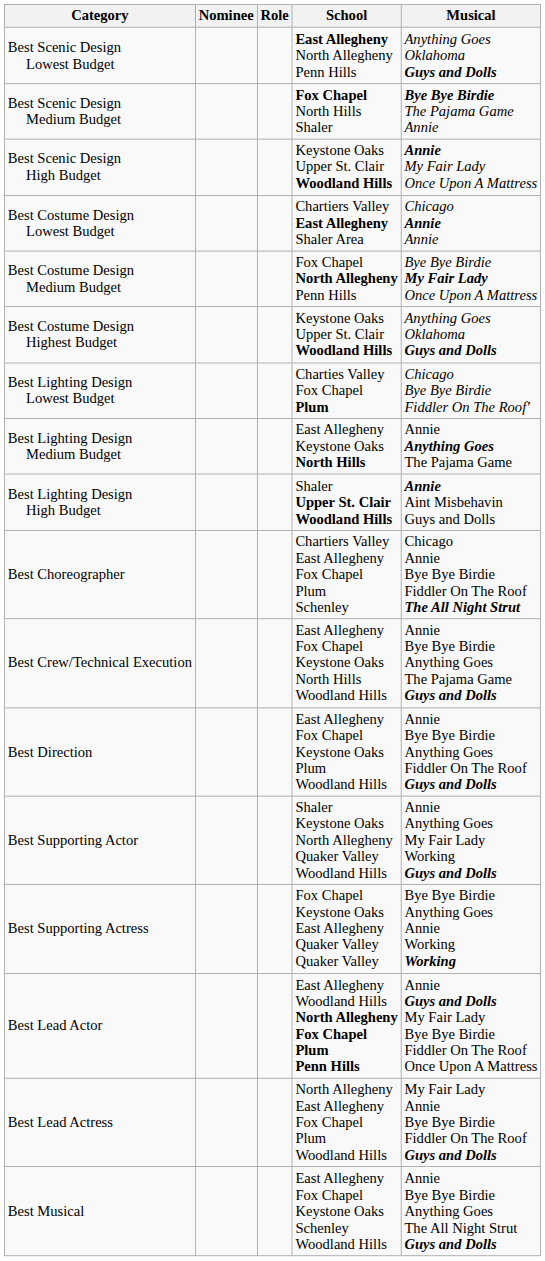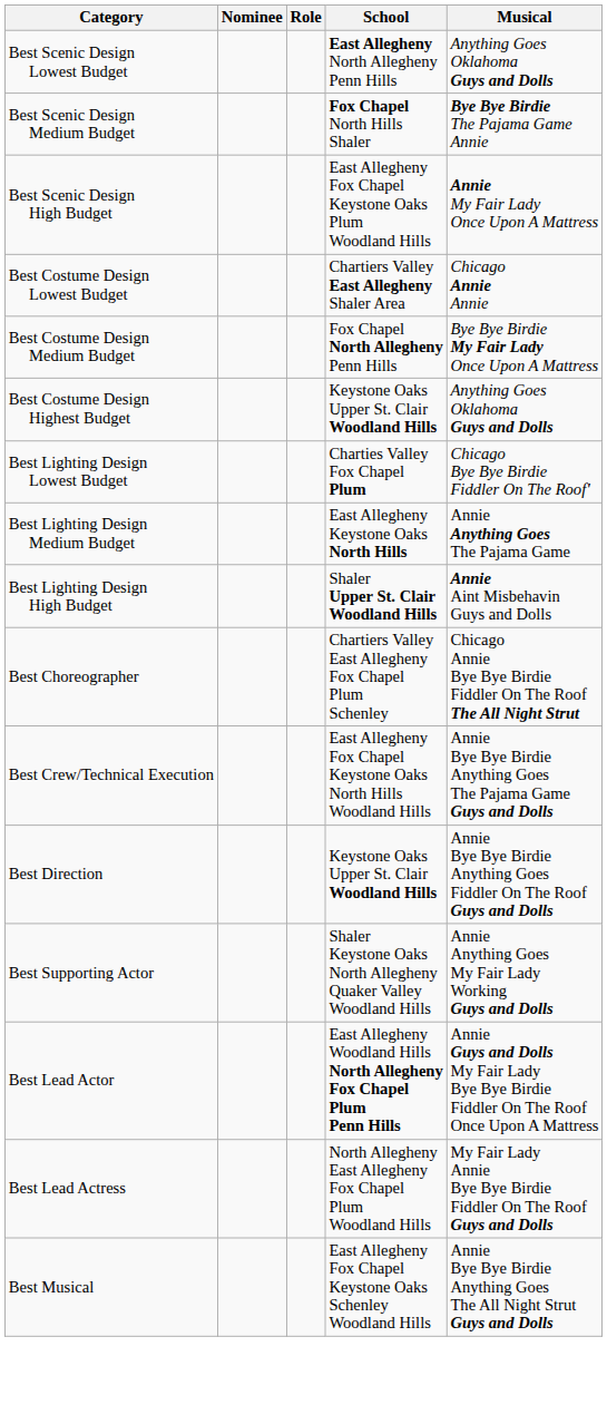 <table class="wikitable">
 <tr>
 <th>Category</th>
 <th>Nominee</th>
 <th>Role</th>
 <th>School</th>
 <th>Musical</th>
 </tr>
 <tr>
 <td>Best Scenic Design<br>     Lowest Budget</td>
 <td></td>
 <td></td>
 <td><strong>East Allegheny</strong><br>North Allegheny<br>Penn Hills</td>
 <td><em>Anything Goes</em><br><em>Oklahoma</em><br><strong><em>Guys and Dolls</em></strong></td>
 </tr>
 <tr>
 <td>Best Scenic Design<br>     Medium Budget</td>
 <td></td>
 <td></td>
 <td><strong>Fox Chapel</strong><br>North Hills<br>Shaler</td>
 <td><strong><em>Bye Bye Birdie</em></strong><br><em>The Pajama Game</em><br><em>Annie</em></td>
 </tr>
 <tr>
 <td>Best Scenic Design<br>     High Budget</td>
 <td></td>
 <td></td>
-<td>Keystone Oaks<br>Upper St. Clair<br><strong>Woodland Hills</strong></td>
+<td>East Allegheny<br>Fox Chapel<br>Keystone Oaks<br>Plum<br></strong>Woodland Hills<strong></td>
 <td><strong><em>Annie</em></strong><br><em>My Fair Lady</em><br><em>Once Upon A Mattress</em></td>
 </tr>
 <tr>
 <td>Best Costume Design<br>     Lowest Budget</td>
 <td></td>
 <td></td>
 <td>Chartiers Valley<br><strong>East Allegheny</strong><br>Shaler Area</td>
 <td><em>Chicago</em><br><strong><em>Annie</em></strong><br><em>Annie</em></td>
 </tr>
 <tr>
 <td>Best Costume Design<br>     Medium Budget</td>
 <td></td>
 <td></td>
 <td>Fox Chapel<br><strong>North Allegheny</strong><br>Penn Hills</td>
 <td><em>Bye Bye Birdie</em><br><strong><em>My Fair Lady</em></strong><br><em>Once Upon A Mattress</em></td>
 </tr>
 <tr>
 <td>Best Costume Design<br>     Highest Budget</td>
 <td></td>
 <td></td>
 <td>Keystone Oaks<br>Upper St. Clair<br><strong>Woodland Hills</strong></td>
 <td><em>Anything Goes</em><br><em>Oklahoma</em><br><strong><em>Guys and Dolls</em></strong></td>
 </tr>
 <tr>
 <td>Best Lighting Design<br>     Lowest Budget</td>
 <td></td>
 <td></td>
 <td>Charties Valley<br>Fox Chapel<br><strong>Plum</strong></td>
 <td><em>Chicago</em><br><em>Bye Bye Birdie</em><br><em>Fiddler On The Roof<strong>'</td>
 </tr>
 <tr>
 <td>Best Lighting Design<br>     Medium Budget</td>
 <td></td>
 <td></td>
 <td>East Allegheny<br></strong>Keystone Oaks<strong><br>North Hills</td>
 <td></em>Annie<em><br><strong><em>Anything Goes</em></strong><br></em>The Pajama Game<em></td>
 </tr>
 <tr>
 <td>Best Lighting Design<br>     High Budget</td>
 <td></td>
 <td></td>
 <td></strong>Shaler<strong><br>Upper St. Clair<br>Woodland Hills</td>
 <td><strong><em>Annie</em></strong><br></em>Aint Misbehavin<em><br></em>Guys and Dolls<em></td>
 </tr>
 <tr>
 <td>Best Choreographer</td>
 <td></td>
 <td></td>
 <td>Chartiers Valley<br>East Allegheny<br>Fox Chapel<br>Plum<br></strong>Schenley<strong></td>
 <td></em>Chicago<em><br></em>Annie<em><br></em>Bye Bye Birdie<em><br></em>Fiddler On The Roof<em><br><strong><em>The All Night Strut</em></strong></td>
 </tr>
 <tr>
 <td>Best Crew/Technical Execution</td>
 <td></td>
 <td></td>
 <td>East Allegheny<br>Fox Chapel<br>Keystone Oaks<br>North Hills<br></strong>Woodland Hills<strong></td>
 <td></em>Annie<em><br></em>Bye Bye Birdie<em><br></em>Anything Goes<em><br></em>The Pajama Game<em><br><strong><em>Guys and Dolls</em></strong></td>
 </tr>
 <tr>
 <td>Best Direction</td>
 <td></td>
 <td></td>
-<td>East Allegheny<br>Fox Chapel<br>Keystone Oaks<br>Plum<br></strong>Woodland Hills<strong></td>
+<td>Keystone Oaks<br>Upper St. Clair<br><strong>Woodland Hills</strong></td>
 <td></em>Annie<em><br></em>Bye Bye Birdie<em><br></em>Anything Goes<em><br></em>Fiddler On The Roof<em><br><strong><em>Guys and Dolls</em></strong></td>
 </tr>
 <tr>
 <td>Best Supporting Actor</td>
 <td></td>
 <td></td>
 <td>Shaler<br>Keystone Oaks<br>North Allegheny<br>Quaker Valley<br></strong>Woodland Hills<strong></td>
 <td></em>Annie<em><br></em>Anything Goes<em><br></em>My Fair Lady<em><br></em>Working<em><br><strong><em>Guys and Dolls</em></strong></td>
-</tr>
-<tr>
-<td>Best Supporting Actress</td>
-<td></td>
-<td></td>
-<td>Fox Chapel<br>Keystone Oaks<br>East Allegheny<br>Quaker Valley<br></strong>Quaker Valley<strong></td>
-<td></em>Bye Bye Birdie<em><br></em>Anything Goes<em><br></em>Annie<em><br></em>Working<em><br><strong><em>Working</em></strong></td>
 </tr>
 <tr>
 <td>Best Lead Actor</td>
 <td></td>
 <td></td>
 <td>East Allegheny<br></strong>Woodland Hills<strong><br>North Allegheny<br>Fox Chapel<br>Plum<br>Penn Hills</td>
 <td></em>Annie<em><br><strong><em>Guys and Dolls</em></strong><br></em>My Fair Lady<em><br></em>Bye Bye Birdie<em><br></em>Fiddler On The Roof<em><br></em>Once Upon A Mattress<em></td>
 </tr>
 <tr>
 <td>Best Lead Actress</td>
 <td></td>
 <td></td>
 <td>North Allegheny<br>East Allegheny<br>Fox Chapel<br>Plum<br></strong>Woodland Hills<strong></td>
 <td></em>My Fair Lady<em><br></em>Annie<em><br></em>Bye Bye Birdie<em><br></em>Fiddler On The Roof<em><br><strong><em>Guys and Dolls</em></strong></td>
 </tr>
 <tr>
 <td>Best Musical</td>
 <td></td>
 <td></td>
 <td>East Allegheny<br>Fox Chapel<br>Keystone Oaks<br>Schenley<br></strong>Woodland Hills<strong></td>
 <td></em>Annie<em><br></em>Bye Bye Birdie<em><br></em>Anything Goes<em><br></em>The All Night Strut<em><br><strong><em>Guys and Dolls</em></strong></td>
 </tr>
 </table>
